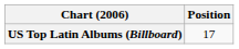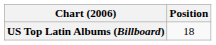 <table class="wikitable plainrowheaders" style="text-align:center">
 <tr>
 <th scope="col">Chart (2006)</th>
 <th scope="col">Position</th>
 </tr>
 <tr>
 <th scope="row">US Top Latin Albums (<em>Billboard</em>)</th>
-<td>17</td>
+<td>18</td>
 </tr>
 </table>
